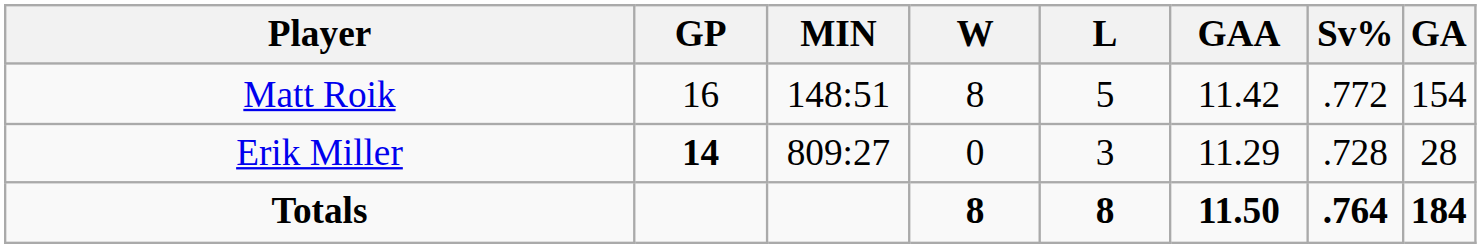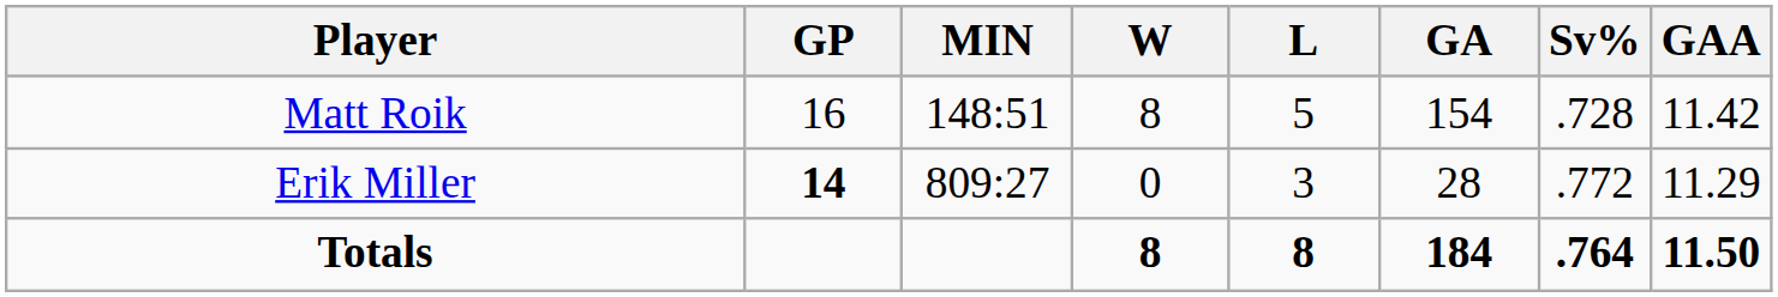 <table class="wikitable sortable" width="50%">
 <tr align="center"  bgcolor="#dddddd">
 <th width="50%">Player</th>
 <th width="10%">GP</th>
 <th width="10%">MIN</th>
 <th width="10%">W</th>
 <th width="10%">L</th>
+<th width="10%">GA</th>
+<th width="10%">Sv%</th>
 <th width="10%">GAA</th>
-<th width="10%">Sv%</th>
-<th width="10%">GA</th>
 </tr>
 <tr align=center>
 <td><a href='#'>Matt Roik</a></td>
 <td>16</td>
 <td>148:51</td>
 <td>8</td>
 <td>5</td>
+<td>154</td>
+<td>.728</td>
 <td>11.42</td>
-<td>.772</td>
-<td>154</td>
 </tr>
 <tr align=center>
 <td><a href='#'>Erik Miller</a></td>
 <td><strong>14</strong></td>
 <td>809:27</td>
 <td>0</td>
 <td>3</td>
+<td>28</td>
+<td>.772</td>
 <td>11.29</td>
-<td>.728</td>
-<td>28</td>
 </tr>
 <tr align=center>
 <td><strong>Totals</strong></td>
 <td></td>
 <td></td>
 <td><strong>8</strong></td>
 <td><strong>8</strong></td>
+<td><strong> 184</strong></td>
+<td><strong> .764</strong></td>
 <td><strong> 11.50</strong></td>
-<td><strong> .764</strong></td>
-<td><strong> 184</strong></td>
 </tr>
 </table>
